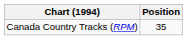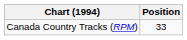 <table class="wikitable sortable">
 <tr>
 <th scope="col">Chart (1994)</th>
 <th scope="col">Position</th>
 </tr>
 <tr>
 <td>Canada Country Tracks (<em><a href='#'>RPM</a></em>)</td>
-<td align="center">35</td>
+<td align="center">33</td>
 </tr>
 </table>
